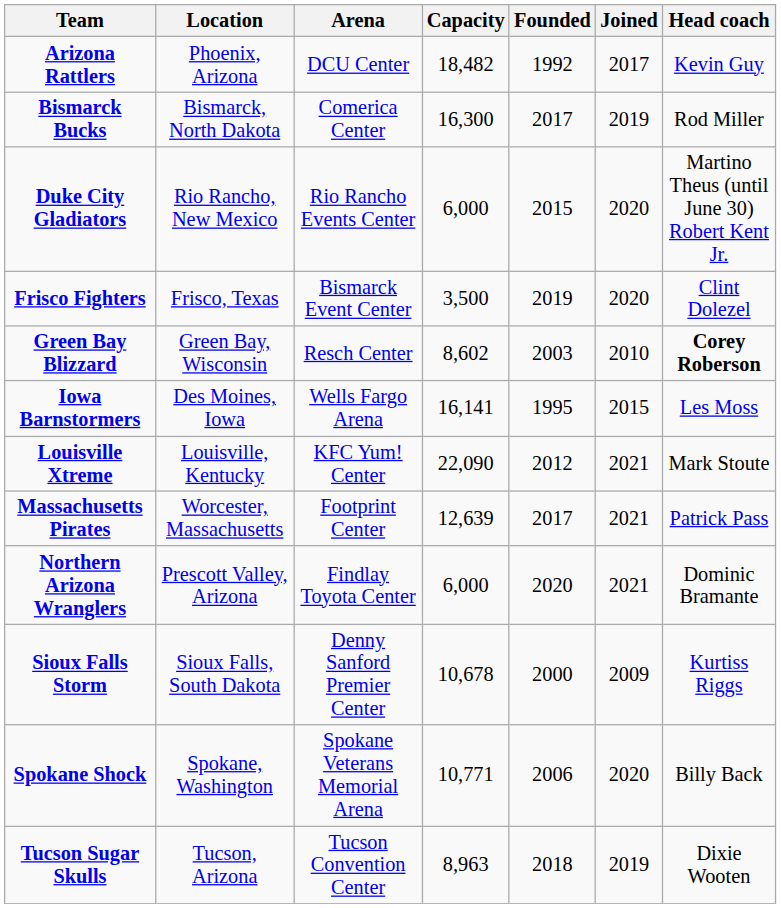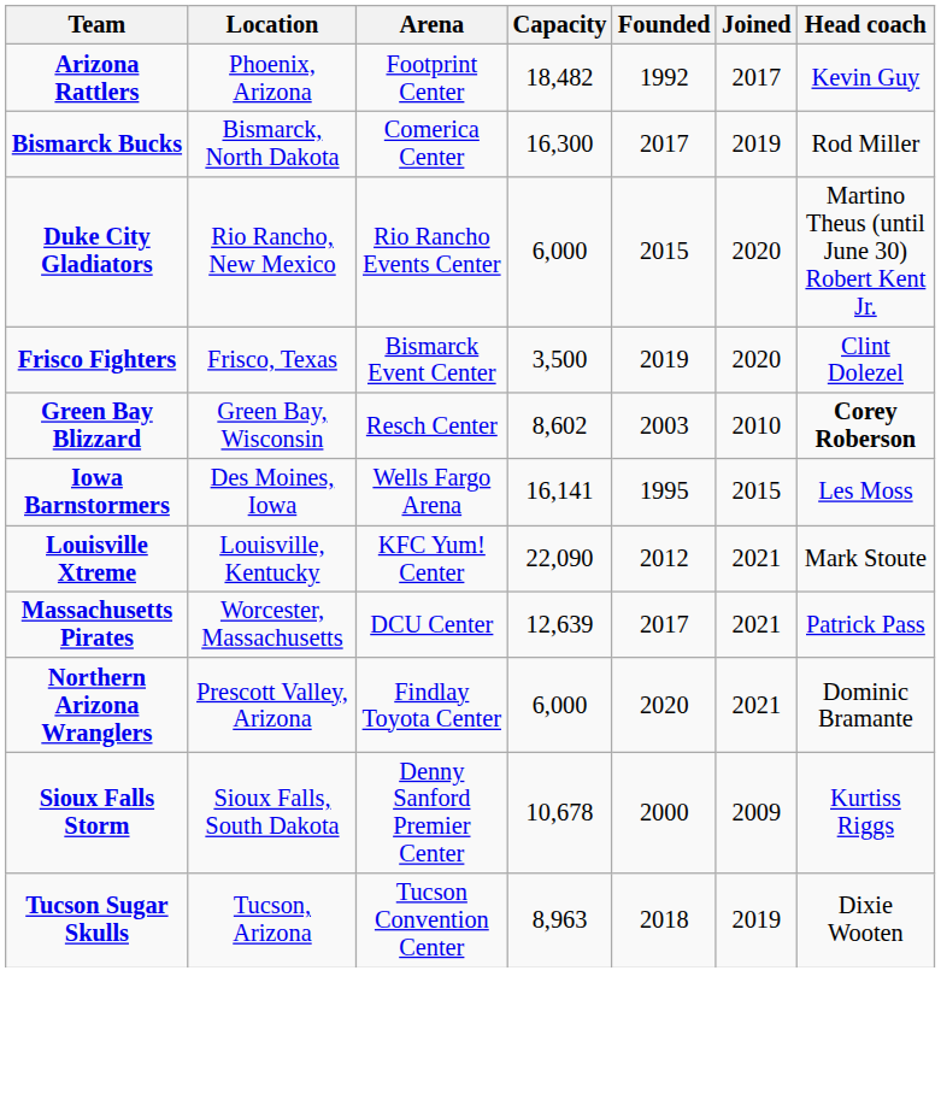 <table class="wikitable" style="text-align:center">
 <tr>
 <th>Team</th>
 <th>Location</th>
 <th>Arena</th>
 <th>Capacity</th>
 <th>Founded</th>
 <th>Joined</th>
 <th>Head coach</th>
 </tr>
 <tr>
 <td><strong><a href='#'>Arizona Rattlers</a></strong></td>
 <td><a href='#'>Phoenix, Arizona</a></td>
-<td><a href='#'>DCU Center</a></td>
+<td><a href='#'>Footprint Center</a></td>
 <td>18,482</td>
 <td>1992</td>
 <td>2017</td>
 <td><a href='#'>Kevin Guy</a></td>
 </tr>
 <tr>
 <td><strong><a href='#'>Bismarck Bucks</a></strong></td>
 <td><a href='#'>Bismarck, North Dakota</a></td>
 <td><a href='#'>Comerica Center</a></td>
 <td>16,300</td>
 <td>2017</td>
 <td>2019</td>
 <td>Rod Miller</td>
 </tr>
 <tr>
 <td><strong><a href='#'>Duke City Gladiators</a></strong></td>
 <td><a href='#'>Rio Rancho, New Mexico</a></td>
 <td><a href='#'>Rio Rancho Events Center</a></td>
 <td>6,000</td>
 <td>2015</td>
 <td>2020</td>
 <td>Martino Theus (until June 30)<br><a href='#'>Robert Kent Jr.</a></td>
 </tr>
 <tr>
 <td><strong><a href='#'>Frisco Fighters</a></strong></td>
 <td><a href='#'>Frisco, Texas</a></td>
 <td><a href='#'>Bismarck Event Center</a></td>
 <td>3,500</td>
 <td>2019</td>
 <td>2020</td>
 <td><a href='#'>Clint Dolezel</a></td>
 </tr>
 <tr>
 <td><strong><a href='#'>Green Bay Blizzard</a></strong></td>
 <td><a href='#'>Green Bay, Wisconsin</a></td>
 <td><a href='#'>Resch Center</a></td>
 <td>8,602</td>
 <td>2003</td>
 <td>2010</td>
 <td><strong>Corey Roberson</strong></td>
 </tr>
 <tr>
 <td><strong><a href='#'>Iowa Barnstormers</a></strong></td>
 <td><a href='#'>Des Moines, Iowa</a></td>
 <td><a href='#'>Wells Fargo Arena</a></td>
 <td>16,141</td>
 <td>1995</td>
 <td>2015</td>
 <td><a href='#'>Les Moss</a></td>
 </tr>
 <tr>
 <td><strong><a href='#'>Louisville Xtreme</a></strong></td>
 <td><a href='#'>Louisville, Kentucky</a></td>
 <td><a href='#'>KFC Yum! Center</a></td>
 <td>22,090</td>
 <td>2012</td>
 <td>2021</td>
 <td>Mark Stoute</td>
 </tr>
 <tr>
 <td><strong><a href='#'>Massachusetts Pirates</a></strong></td>
 <td><a href='#'>Worcester, Massachusetts</a></td>
-<td><a href='#'>Footprint Center</a></td>
+<td><a href='#'>DCU Center</a></td>
 <td>12,639</td>
 <td>2017</td>
 <td>2021</td>
 <td><a href='#'>Patrick Pass</a></td>
 </tr>
 <tr>
 <td><strong><a href='#'>Northern Arizona Wranglers</a></strong></td>
 <td><a href='#'>Prescott Valley, Arizona</a></td>
 <td><a href='#'>Findlay Toyota Center</a></td>
 <td>6,000</td>
 <td>2020</td>
 <td>2021</td>
 <td>Dominic Bramante</td>
 </tr>
 <tr>
 <td><strong><a href='#'>Sioux Falls Storm</a></strong></td>
 <td><a href='#'>Sioux Falls, South Dakota</a></td>
 <td><a href='#'>Denny Sanford Premier Center</a></td>
 <td>10,678</td>
 <td>2000</td>
 <td>2009</td>
 <td><a href='#'>Kurtiss Riggs</a></td>
 </tr>
 <tr>
-<td><strong><a href='#'>Spokane Shock</a></strong></td>
-<td><a href='#'>Spokane, Washington</a></td>
-<td><a href='#'>Spokane Veterans Memorial Arena</a></td>
-<td>10,771</td>
-<td>2006</td>
-<td>2020</td>
-<td>Billy Back</td>
-</tr>
-<tr>
 <td><strong><a href='#'>Tucson Sugar Skulls</a></strong></td>
 <td><a href='#'>Tucson, Arizona</a></td>
 <td><a href='#'>Tucson Convention Center</a></td>
 <td>8,963</td>
 <td>2018</td>
 <td>2019</td>
 <td>Dixie Wooten</td>
 </tr>
 </table>
